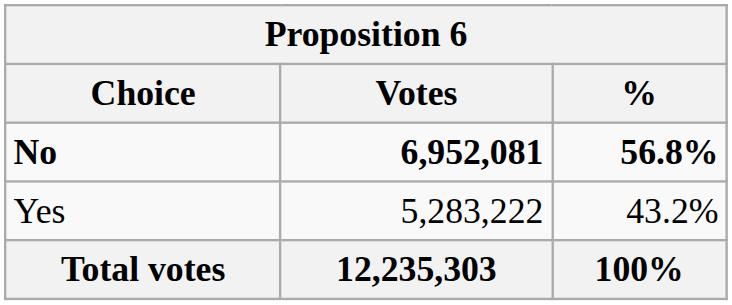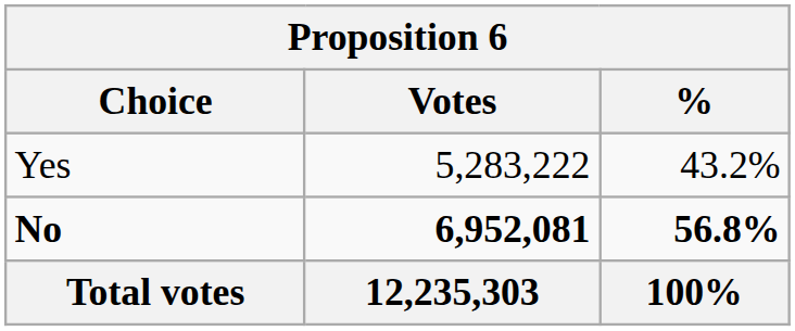 <table class="wikitable" style=" font-size: 95%">
 <tr>
 <th colspan=3 width=300>Proposition 6</th>
 </tr>
 <tr>
 <th>Choice</th>
 <th>Votes</th>
 <th>%</th>
 </tr>
 <tr>
+<td> Yes</td>
+<td align=right>5,283,222</td>
+<td align=right>43.2%</td>
+</tr>
+<tr>
 <td><strong> No</strong></td>
 <td align=right><strong>6,952,081</strong></td>
 <td align=right><strong>56.8%</strong></td>
-</tr>
-<tr>
-<td> Yes</td>
-<td align=right>5,283,222</td>
-<td align=right>43.2%</td>
 </tr>
 <tr>
 <th>Total votes</th>
 <th align=right>12,235,303</th>
 <th align=right>100%</th>
 </tr>
 </table>
